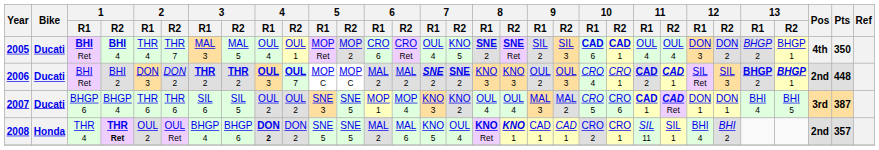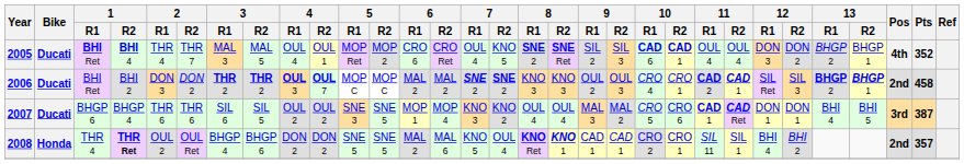 <table class="wikitable" style="text-align:center; font-size:90%">
 <tr>
 <th valign="middle" rowspan=2>Year</th>
 <th valign="middle" rowspan=2>Bike</th>
 <th colspan=2>1</th>
 <th colspan=2>2</th>
 <th colspan=2>3</th>
 <th colspan=2>4</th>
 <th colspan=2>5</th>
 <th colspan=2>6</th>
 <th colspan=2>7</th>
 <th colspan=2>8</th>
 <th colspan=2>9</th>
 <th colspan=2>10</th>
 <th colspan=2>11</th>
 <th colspan=2>12</th>
 <th colspan=2>13</th>
 <th rowspan=2>Pos</th>
 <th rowspan=2>Pts</th>
 <th rowspan=2>Ref</th>
 </tr>
 <tr>
 <th>R1</th>
 <th>R2</th>
 <th>R1</th>
 <th>R2</th>
 <th>R1</th>
 <th>R2</th>
 <th>R1</th>
 <th>R2</th>
 <th>R1</th>
 <th>R2</th>
 <th>R1</th>
 <th>R2</th>
 <th>R1</th>
 <th>R2</th>
 <th>R1</th>
 <th>R2</th>
 <th>R1</th>
 <th>R2</th>
 <th>R1</th>
 <th>R2</th>
 <th>R1</th>
 <th>R2</th>
 <th>R1</th>
 <th>R2</th>
 <th>R1</th>
 <th>R2</th>
 </tr>
 <tr>
 <th><a href='#'>2005</a></th>
 <th><a href='#'>Ducati</a></th>
 <td style="background:#EFCFFF;"><strong><a href='#'>BHI</a></strong><br><small>Ret</small></td>
 <td style="background:#DFFFDF;"><strong><a href='#'>BHI</a></strong><br><small>4</small></td>
 <td style="background:#DFFFDF;"><a href='#'>THR</a><br><small>4</small></td>
 <td style="background:#DFFFDF;"><a href='#'>THR</a><br><small>7</small></td>
 <td style="background:#FFDF9F;"><a href='#'>MAL</a><br><small>3</small></td>
 <td style="background:#DFFFDF;"><a href='#'>MAL</a><br><small>5</small></td>
 <td style="background:#DFFFDF;"><a href='#'>OUL</a><br><small>4</small></td>
 <td style="background:#FFFFBF;"><a href='#'>OUL</a><br><small>1</small></td>
 <td style="background:#EFCFFF;"><a href='#'>MOP</a><br><small>Ret</small></td>
 <td style="background:#DFDFDF;"><a href='#'>MOP</a><br><small>2</small></td>
 <td style="background:#DFFFDF;"><a href='#'>CRO</a><br><small>6</small></td>
 <td style="background:#EFCFFF;"><a href='#'>CRO</a><br><small>Ret</small></td>
 <td style="background:#dfffdf;"><a href='#'>OUL</a><br><small>4</small></td>
 <td style="background:#DFFFDF;"><a href='#'>KNO</a><br><small>5</small></td>
 <td style="background:#DFDFDF;"><strong><a href='#'>SNE</a></strong><br><small>2</small></td>
 <td style="background:#EFCFFF;"><strong><a href='#'>SNE</a></strong><br><small>Ret</small></td>
 <td style="background:#DFDFDF;"><a href='#'>SIL</a><br><small>2</small></td>
 <td style="background:#FFDF9F;"><a href='#'>SIL</a><br><small>3</small></td>
 <td style="background:#DFFFDF;"><strong><a href='#'>CAD</a></strong><br><small>6</small></td>
 <td style="background:#FFFFBF;"><strong><a href='#'>CAD</a></strong><br><small>1</small></td>
 <td style="background:#DFFFDF;"><a href='#'>OUL</a><br><small>4</small></td>
 <td style="background:#DFFFDF;"><a href='#'>OUL</a><br><small>4</small></td>
 <td style="background:#FFDF9F;"><a href='#'>DON</a><br><small>3</small></td>
 <td style="background:#DFDFDF;"><a href='#'>DON</a><br><small>2</small></td>
 <td style="background:#DFDFDF;"><em><a href='#'>BHGP</a></em><br><small>2</small></td>
 <td style="background:#FFFFBF;"><a href='#'>BHGP</a><br><small>1</small></td>
 <th>4th</th>
-<th>350</th>
+<th>352</th>
 <th></th>
 </tr>
 <tr>
 <th><a href='#'>2006</a></th>
 <th><a href='#'>Ducati</a></th>
 <td style="background:#EFCFFF;"><a href='#'>BHI</a><br><small>Ret</small></td>
 <td style="background:#DFDFDF;"><a href='#'>BHI</a><br><small>2</small></td>
 <td style="background:#FFDF9F;"><a href='#'>DON</a><br><small>3</small></td>
 <td style="background:#DFDFDF;"><em><a href='#'>DON</a></em><br><small>2</small></td>
 <td style="background:#DFDFDF;"><strong><a href='#'>THR</a></strong><br><small>2</small></td>
 <td style="background:#DFDFDF;"><strong><a href='#'>THR</a></strong><br><small>2</small></td>
 <td style="background:#FFDF9F;"><strong><a href='#'>OUL</a></strong><br><small>3</small></td>
 <td style="background:#DFFFDF;"><strong><a href='#'>OUL</a></strong><br><small>7</small></td>
 <td style="background:#FFFFFF;"><a href='#'>MOP</a><br><small>C</small></td>
 <td style="background:#FFFFFF;"><a href='#'>MOP</a><br><small>C</small></td>
 <td style="background:#DFDFDF;"><a href='#'>MAL</a><br><small>2</small></td>
 <td style="background:#DFDFDF;"><a href='#'>MAL</a><br><small>2</small></td>
 <td style="background:#DFDFDF;"><strong><em><a href='#'>SNE</a></em></strong><br><small>2</small></td>
 <td style="background:#DFDFDF;"><strong><a href='#'>SNE</a></strong><br><small>2</small></td>
 <td style="background:#FFDF9F;"><a href='#'>KNO</a><br><small>3</small></td>
 <td style="background:#FFDF9F;"><a href='#'>KNO</a><br><small>3</small></td>
 <td style="background:#DFDFDF;"><a href='#'>OUL</a><br><small>2</small></td>
 <td style="background:#FFDF9F;"><a href='#'>OUL</a><br><small>3</small></td>
 <td style="background:#DFFFDF;"><em><a href='#'>CRO</a></em><br><small>4</small></td>
 <td style="background:#FFFFBF;"><em><a href='#'>CRO</a></em><br><small>1</small></td>
 <td style="background:#DFDFDF;"><strong><a href='#'>CAD</a></strong><br><small>2</small></td>
 <td style="background:#FFFFBF;"><strong><em><a href='#'>CAD</a></em></strong><br><small>1</small></td>
 <td style="background:#EFCFFF;"><a href='#'>SIL</a><br><small>Ret</small></td>
 <td style="background:#FFDF9F;"><a href='#'>SIL</a><br><small>3</small></td>
 <td style="background:#DFDFDF;"><strong><a href='#'>BHGP</a></strong><br><small>2</small></td>
 <td style="background:#FFFFBF;"><strong><em><a href='#'>BHGP</a></em></strong><br><small>1</small></td>
 <td style="background:#DFDFDF;"><strong>2nd</strong></td>
-<td style="background:#DFDFDF;"><strong>448</strong></td>
+<td style="background:#DFDFDF;"><strong>458</strong></td>
 <th></th>
 </tr>
 <tr>
 <th><a href='#'>2007</a></th>
 <th><a href='#'>Ducati</a></th>
 <td style="background:#DFFFDF;"><a href='#'>BHGP</a><br><small>6</small></td>
 <td style="background:#DFFFDF;"><a href='#'>BHGP</a><br><small>4</small></td>
 <td style="background:#DFFFDF;"><a href='#'>THR</a><br><small>6</small></td>
 <td style="background:#DFFFDF;"><a href='#'>THR</a><br><small>6</small></td>
 <td style="background:#DFFFDF;"><a href='#'>SIL</a><br><small>6</small></td>
 <td style="background:#DFFFDF;"><a href='#'>SIL</a><br><small>5</small></td>
 <td style="background:#DFDFDF;"><a href='#'>OUL</a><br><small>2</small></td>
 <td style="background:#DFDFDF;"><a href='#'>OUL</a><br><small>2</small></td>
 <td style="background:#FFDF9F;"><a href='#'>SNE</a><br><small>3</small></td>
 <td style="background:#DFFFDF;"><a href='#'>SNE</a><br><small>5</small></td>
 <td style="background:#FFFFBF;"><a href='#'>MOP</a><br><small>1</small></td>
 <td style="background:#DFFFDF;"><a href='#'>MOP</a><br><small>4</small></td>
 <td style="background:#FFDF9F;"><a href='#'>KNO</a><br><small>3</small></td>
 <td style="background:#DFDFDF;"><a href='#'>KNO</a><br><small>2</small></td>
 <td style="background:#DFFFDF;"><a href='#'>OUL</a><br><small>4</small></td>
 <td style="background:#DFFFDF;"><a href='#'>OUL</a><br><small>4</small></td>
 <td style="background:#FFDF9F;"><a href='#'>MAL</a><br><small>3</small></td>
 <td style="background:#DFDFDF;"><a href='#'>MAL</a><br><small>2</small></td>
 <td style="background:#DFFFDF;"><em><a href='#'>CRO</a></em><br><small>5</small></td>
 <td style="background:#DFFFDF;"><a href='#'>CRO</a><br><small>6</small></td>
 <td style="background:#FFFFBF;"><strong><a href='#'>CAD</a></strong><br><small>1</small></td>
 <td style="background:#EFCFFF;"><strong><em><a href='#'>CAD</a></em></strong><br><small>Ret</small></td>
 <td style="background:#FFFFBF;"><a href='#'>DON</a><br><small>1</small></td>
 <td style="background:#FFFFBF;"><a href='#'>DON</a><br><small>1</small></td>
 <td style="background:#DFFFDF;"><a href='#'>BHI</a><br><small>4</small></td>
 <td style="background:#DFFFDF;"><a href='#'>BHI</a><br><small>5</small></td>
 <td style="background:#FFDF9F;"><strong>3rd</strong></td>
 <td style="background:#FFDF9F;"><strong>387</strong></td>
 <th></th>
 </tr>
 <tr>
 <th><a href='#'>2008</a></th>
 <th><a href='#'>Honda</a></th>
 <td style="background:#dfffdf;"><a href='#'>THR</a><br><small>4</small></td>
 <td style="background:#efcfff;"><strong><a href='#'>THR</a><br><small>Ret</small></strong></td>
 <td style="background:#dfdfdf;"><a href='#'>OUL</a><br><small>2</small></td>
 <td style="background:#efcfff;"><a href='#'>OUL</a><br><small>Ret</small></td>
 <td style="background:#dfffdf;"><a href='#'>BHGP</a><br><small>4</small></td>
 <td style="background:#dfffdf;"><a href='#'>BHGP</a><br><small>6</small></td>
-<td style="background:#dfdfdf;"><strong><a href='#'>DON</a><br><small>2</small></strong></td>
+<td style="background:#dfdfdf;"><a href='#'>DON</a><br><small>2</small></td>
 <td style="background:#dfdfdf;"><a href='#'>DON</a><br><small>2</small></td>
 <td style="background:#dfffdf;"><a href='#'>SNE</a><br><small>5</small></td>
 <td style="background:#dfffdf;"><a href='#'>SNE</a><br><small>5</small></td>
 <td style="background:#dfdfdf;"><a href='#'>MAL</a><br><small>2</small></td>
 <td style="background:#dfffdf;"><a href='#'>MAL</a><br><small>6</small></td>
 <td style="background:#DFFFDF;"><a href='#'>KNO</a><br><small>5</small></td>
 <td style="background:#dfffdf;"><a href='#'>OUL</a><br><small>4</small></td>
 <td style="background:#efcfff;"><strong><a href='#'>KNO</a></strong><br><small>Ret</small></td>
 <td style="background:#ffffbf;"><strong><em><a href='#'>KNO</a></em></strong><br><small>1</small></td>
 <td style="background:#ffffbf;"><a href='#'>CAD</a><br><small>1</small></td>
 <td style="background:#ffffbf;"><em><a href='#'>CAD</a></em><br><small>1</small></td>
 <td style="background:#dfdfdf;"><a href='#'>CRO</a><br><small>2</small></td>
 <td style="background:#ffffbf;"><a href='#'>CRO</a><br><small>1</small></td>
 <td style="background:#dfffdf;"><em><a href='#'>SIL</a></em><br><small>11</small></td>
 <td style="background:#ffffbf;"><a href='#'>SIL</a><br><small>1</small></td>
 <td style="background:#dfffdf;"><a href='#'>BHI</a><br><small>4</small></td>
 <td style="background:#dfdfdf;"><em><a href='#'>BHI</a></em><br><small>2</small></td>
 <td></td>
 <td></td>
 <td style="background:#dfdfdf;"><strong>2nd</strong></td>
 <td style="background:#dfdfdf;"><strong>357</strong></td>
 <th></th>
 </tr>
 <tr>
 </tr>
 </table>
